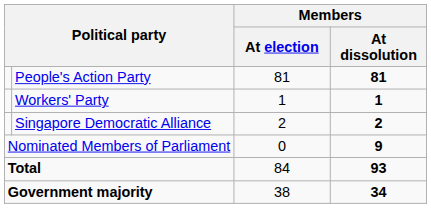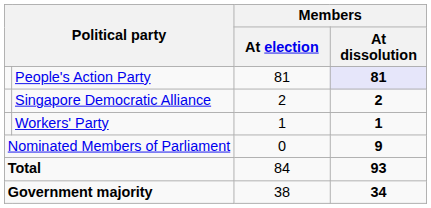 <table class="wikitable" border="1">
 <tr>
 <th colspan="2" rowspan="2">Political party</th>
 <th colspan="2">Members</th>
 </tr>
 <tr>
 <th width="100px">At <a href='#'>election</a></th>
 <th width="100px">At dissolution</th>
 </tr>
 <tr>
 <td></td>
 <td scope="row"><a href='#'>People's Action Party</a></td>
 <td align="center">81</td>
-<td align="center"><strong>81</strong></td>
+<td align="center" style="background: lavender;"><strong>81</strong></td>
+</tr>
+<tr>
+<td></td>
+<td><a href='#'>Singapore Democratic Alliance</a></td>
+<td align="center">2</td>
+<td align="center"><strong>2</strong></td>
 </tr>
 <tr>
 <td></td>
 <td scope="row"><a href='#'>Workers' Party</a></td>
 <td align="center">1</td>
 <td align="center"><strong>1</strong></td>
-</tr>
-<tr>
-<td></td>
-<td><a href='#'>Singapore Democratic Alliance</a></td>
-<td align="center">2</td>
-<td align="center"><strong>2</strong></td>
 </tr>
 <tr>
 <td colspan="2"><a href='#'>Nominated Members of Parliament</a></td>
 <td align="center">0</td>
 <td align="center"><strong>9</strong></td>
 </tr>
 <tr>
 <td colspan="2"><strong>Total</strong></td>
 <td align="center">84</td>
 <td align="center"><strong>93</strong></td>
 </tr>
 <tr>
 <td colspan="2"><strong>Government majority</strong></td>
 <td align="center">38</td>
 <td align="center"><strong>34</strong></td>
 </tr>
 </table>
